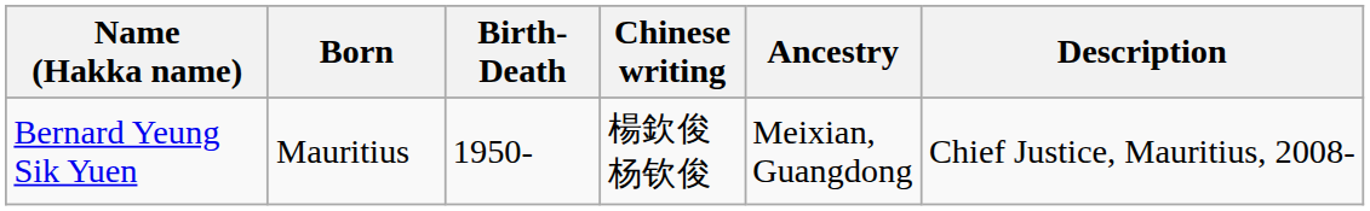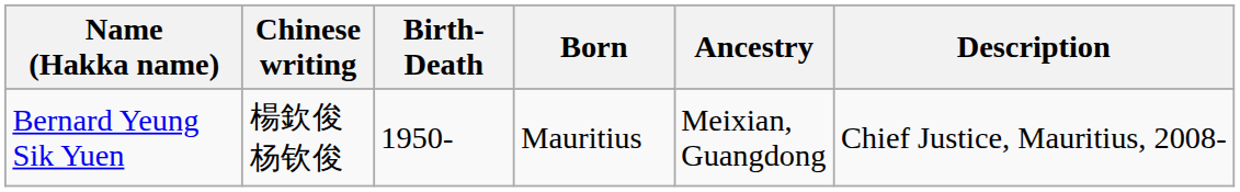 <table class="wikitable">
 <tr>
 <th width="115">Name<br>(Hakka name)</th>
+<th width="60">Chinese writing</th>
+<th width="65">Birth-Death</th>
 <th width="75">Born</th>
-<th width="65">Birth-Death</th>
-<th width="60">Chinese writing</th>
 <th width="75">Ancestry</th>
 <th>Description</th>
 </tr>
 <tr>
 <td><a href='#'>Bernard Yeung Sik Yuen</a></td>
+<td>楊欽俊<br>杨钦俊</td>
+<td>1950-</td>
 <td>Mauritius</td>
-<td>1950-</td>
-<td>楊欽俊<br>杨钦俊</td>
 <td>Meixian, Guangdong</td>
 <td>Chief Justice, Mauritius, 2008-</td>
 </tr>
 </table>
